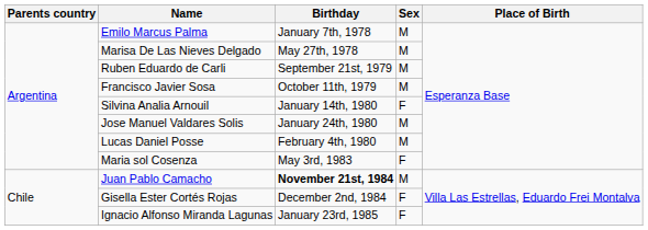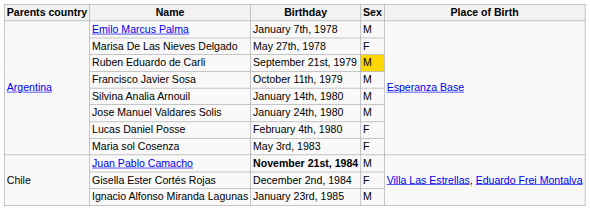 <table class="wikitable">
 <tr>
 <th>Parents country</th>
 <th>Name</th>
 <th>Birthday</th>
 <th>Sex</th>
 <th>Place of Birth</th>
 </tr>
 <tr>
 <td rowspan="8"><a href='#'>Argentina</a></td>
 <td><a href='#'>Emilo Marcus Palma</a></td>
 <td>January 7th, 1978</td>
 <td>M</td>
 <td rowspan="8"><a href='#'>Esperanza Base</a></td>
 </tr>
 <tr>
 <td>Marisa De Las Nieves Delgado</td>
 <td>May 27th, 1978</td>
-<td>M</td>
+<td>F</td>
 </tr>
 <tr>
 <td>Ruben Eduardo de Carli</td>
 <td>September 21st, 1979</td>
-<td>M</td>
+<td style="background: gold;">M</td>
 </tr>
 <tr>
 <td>Francisco Javier Sosa</td>
 <td>October 11th, 1979</td>
 <td>M</td>
 </tr>
 <tr>
 <td>Silvina Analia Arnouil</td>
 <td>January 14th, 1980</td>
-<td>F</td>
+<td>M</td>
 </tr>
 <tr>
 <td>Jose Manuel Valdares Solis</td>
 <td>January 24th, 1980</td>
 <td>M</td>
 </tr>
 <tr>
 <td>Lucas Daniel Posse</td>
 <td>February 4th, 1980</td>
-<td>M</td>
+<td>F</td>
 </tr>
 <tr>
 <td>Maria sol Cosenza</td>
 <td>May 3rd, 1983</td>
 <td>F</td>
 </tr>
 <tr>
 <td rowspan="3">Chile</td>
 <td><a href='#'>Juan Pablo Camacho</a></td>
 <td><strong>November 21st, 1984</strong></td>
 <td>M</td>
 <td rowspan="3"><a href='#'>Villa Las Estrellas</a>, <a href='#'>Eduardo Frei Montalva</a></td>
 </tr>
 <tr>
 <td>Gisella Ester Cortés Rojas</td>
 <td>December 2nd, 1984</td>
 <td>F</td>
 </tr>
 <tr>
 <td>Ignacio Alfonso Miranda Lagunas</td>
 <td>January 23rd, 1985</td>
-<td>F</td>
+<td>M</td>
 </tr>
 </table>
